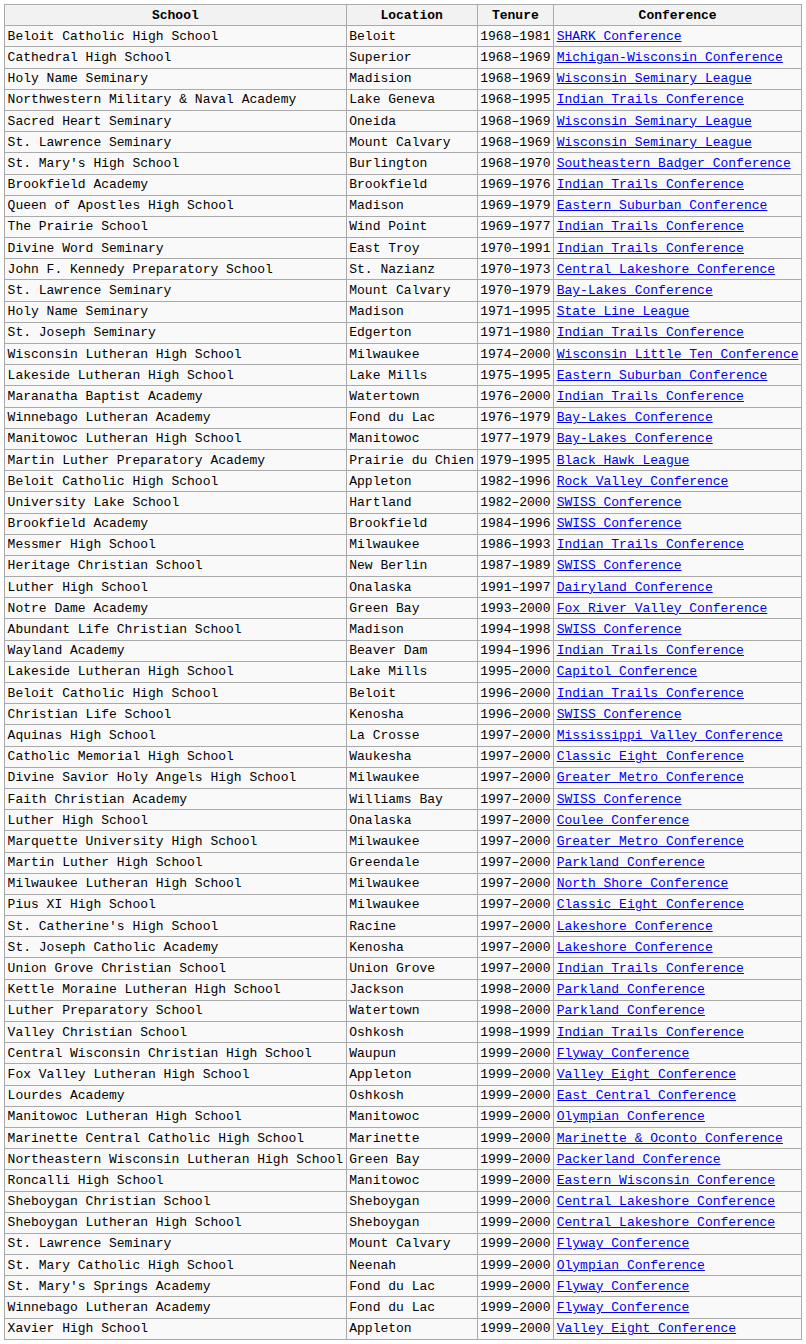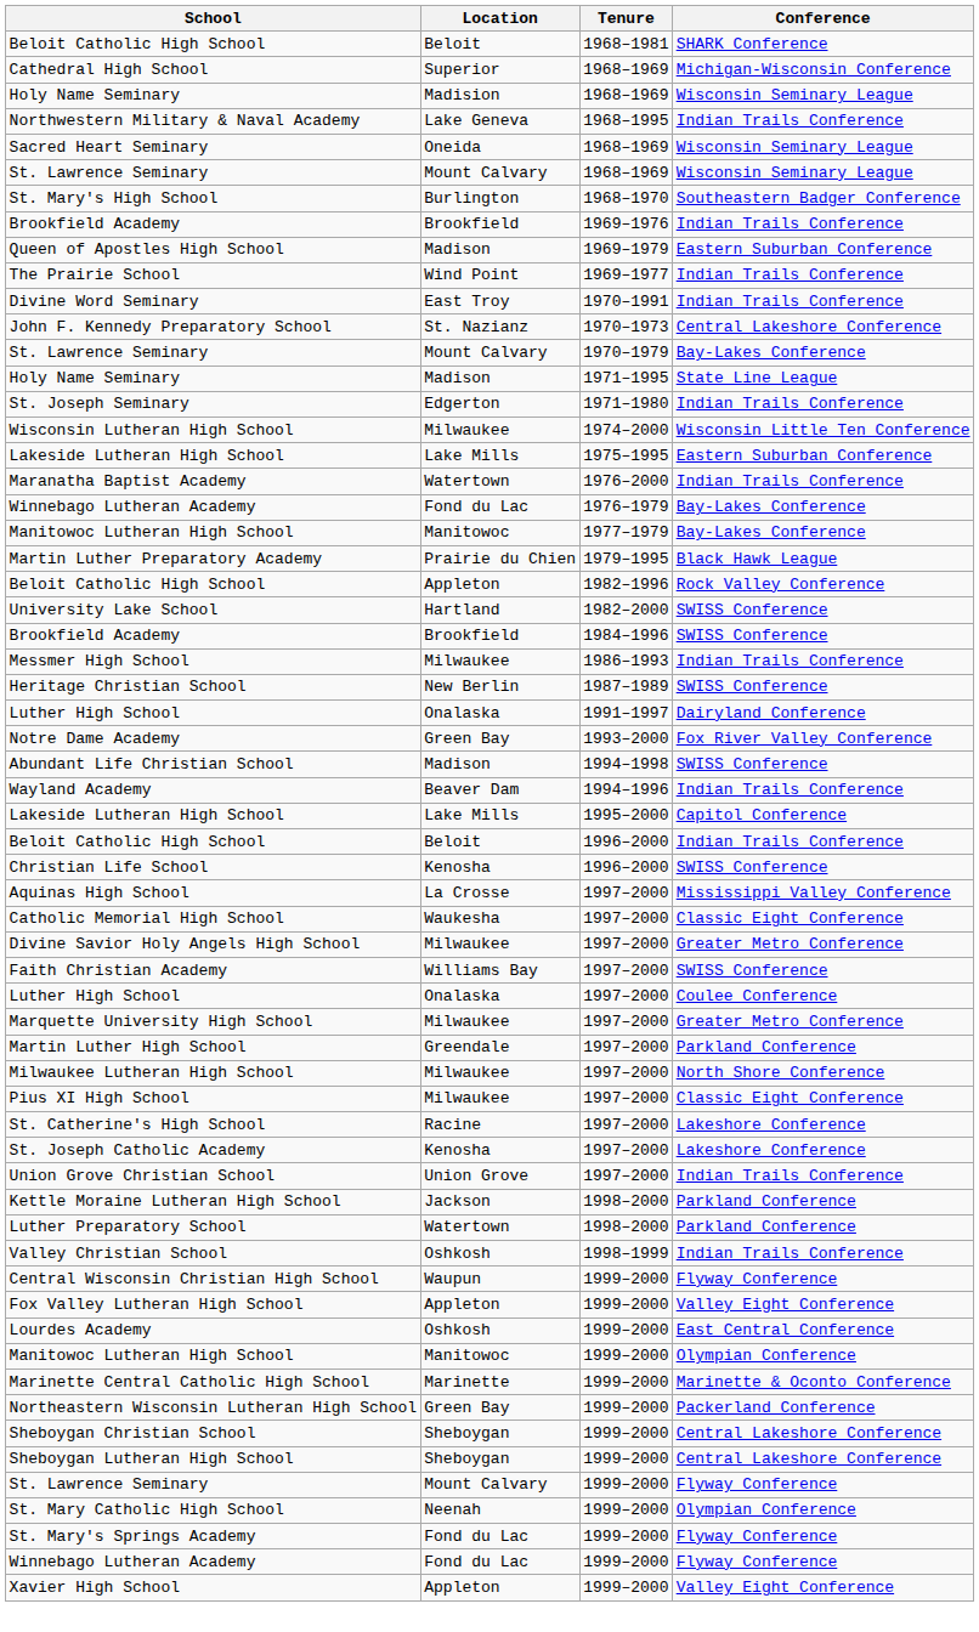 <table class="wikitable mw-collapsible mw-collapsed">
 <tr>
 <th>School</th>
 <th>Location</th>
 <th>Tenure</th>
 <th>Conference</th>
 </tr>
 <tr>
 <td>Beloit Catholic High School</td>
 <td>Beloit</td>
 <td>1968–1981</td>
 <td><a href='#'>SHARK Conference</a></td>
 </tr>
 <tr>
 <td>Cathedral High School</td>
 <td>Superior</td>
 <td>1968–1969</td>
 <td><a href='#'>Michigan-Wisconsin Conference</a></td>
 </tr>
 <tr>
 <td>Holy Name Seminary</td>
 <td>Madision</td>
 <td>1968–1969</td>
 <td><a href='#'>Wisconsin Seminary League</a></td>
 </tr>
 <tr>
 <td>Northwestern Military & Naval Academy</td>
 <td>Lake Geneva</td>
 <td>1968–1995</td>
 <td><a href='#'>Indian Trails Conference</a></td>
 </tr>
 <tr>
 <td>Sacred Heart Seminary</td>
 <td>Oneida</td>
 <td>1968–1969</td>
 <td><a href='#'>Wisconsin Seminary League</a></td>
 </tr>
 <tr>
 <td>St. Lawrence Seminary</td>
 <td>Mount Calvary</td>
 <td>1968–1969</td>
 <td><a href='#'>Wisconsin Seminary League</a></td>
 </tr>
 <tr>
 <td>St. Mary's High School</td>
 <td>Burlington</td>
 <td>1968–1970</td>
 <td><a href='#'>Southeastern Badger Conference</a></td>
 </tr>
 <tr>
 <td>Brookfield Academy</td>
 <td>Brookfield</td>
 <td>1969–1976</td>
 <td><a href='#'>Indian Trails Conference</a></td>
 </tr>
 <tr>
 <td>Queen of Apostles High School</td>
 <td>Madison</td>
 <td>1969–1979</td>
 <td><a href='#'>Eastern Suburban Conference</a></td>
 </tr>
 <tr>
 <td>The Prairie School</td>
 <td>Wind Point</td>
 <td>1969–1977</td>
 <td><a href='#'>Indian Trails Conference</a></td>
 </tr>
 <tr>
 <td>Divine Word Seminary</td>
 <td>East Troy</td>
 <td>1970–1991</td>
 <td><a href='#'>Indian Trails Conference</a></td>
 </tr>
 <tr>
 <td>John F. Kennedy Preparatory School</td>
 <td>St. Nazianz</td>
 <td>1970–1973</td>
 <td><a href='#'>Central Lakeshore Conference</a></td>
 </tr>
 <tr>
 <td>St. Lawrence Seminary</td>
 <td>Mount Calvary</td>
 <td>1970–1979</td>
 <td><a href='#'>Bay-Lakes Conference</a></td>
 </tr>
 <tr>
 <td>Holy Name Seminary</td>
 <td>Madison</td>
 <td>1971–1995</td>
 <td><a href='#'>State Line League</a></td>
 </tr>
 <tr>
 <td>St. Joseph Seminary</td>
 <td>Edgerton</td>
 <td>1971–1980</td>
 <td><a href='#'>Indian Trails Conference</a></td>
 </tr>
 <tr>
 <td>Wisconsin Lutheran High School</td>
 <td>Milwaukee</td>
 <td>1974–2000</td>
 <td><a href='#'>Wisconsin Little Ten Conference</a></td>
 </tr>
 <tr>
 <td>Lakeside Lutheran High School</td>
 <td>Lake Mills</td>
 <td>1975–1995</td>
 <td><a href='#'>Eastern Suburban Conference</a></td>
 </tr>
 <tr>
 <td>Maranatha Baptist Academy</td>
 <td>Watertown</td>
 <td>1976–2000</td>
 <td><a href='#'>Indian Trails Conference</a></td>
 </tr>
 <tr>
 <td>Winnebago Lutheran Academy</td>
 <td>Fond du Lac</td>
 <td>1976–1979</td>
 <td><a href='#'>Bay-Lakes Conference</a></td>
 </tr>
 <tr>
 <td>Manitowoc Lutheran High School</td>
 <td>Manitowoc</td>
 <td>1977–1979</td>
 <td><a href='#'>Bay-Lakes Conference</a></td>
 </tr>
 <tr>
 <td>Martin Luther Preparatory Academy</td>
 <td>Prairie du Chien</td>
 <td>1979–1995</td>
 <td><a href='#'>Black Hawk League</a></td>
 </tr>
 <tr>
 <td>Beloit Catholic High School</td>
 <td>Appleton</td>
 <td>1982–1996</td>
 <td><a href='#'>Rock Valley Conference</a></td>
 </tr>
 <tr>
 <td>University Lake School</td>
 <td>Hartland</td>
 <td>1982–2000</td>
 <td><a href='#'>SWISS Conference</a></td>
 </tr>
 <tr>
 <td>Brookfield Academy</td>
 <td>Brookfield</td>
 <td>1984–1996</td>
 <td><a href='#'>SWISS Conference</a></td>
 </tr>
 <tr>
 <td>Messmer High School</td>
 <td>Milwaukee</td>
 <td>1986–1993</td>
 <td><a href='#'>Indian Trails Conference</a></td>
 </tr>
 <tr>
 <td>Heritage Christian School</td>
 <td>New Berlin</td>
 <td>1987–1989</td>
 <td><a href='#'>SWISS Conference</a></td>
 </tr>
 <tr>
 <td>Luther High School</td>
 <td>Onalaska</td>
 <td>1991–1997</td>
 <td><a href='#'>Dairyland Conference</a></td>
 </tr>
 <tr>
 <td>Notre Dame Academy</td>
 <td>Green Bay</td>
 <td>1993–2000</td>
 <td><a href='#'>Fox River Valley Conference</a></td>
 </tr>
 <tr>
 <td>Abundant Life Christian School</td>
 <td>Madison</td>
 <td>1994–1998</td>
 <td><a href='#'>SWISS Conference</a></td>
 </tr>
 <tr>
 <td>Wayland Academy</td>
 <td>Beaver Dam</td>
 <td>1994–1996</td>
 <td><a href='#'>Indian Trails Conference</a></td>
 </tr>
 <tr>
 <td>Lakeside Lutheran High School</td>
 <td>Lake Mills</td>
 <td>1995–2000</td>
 <td><a href='#'>Capitol Conference</a></td>
 </tr>
 <tr>
 <td>Beloit Catholic High School</td>
 <td>Beloit</td>
 <td>1996–2000</td>
 <td><a href='#'>Indian Trails Conference</a></td>
 </tr>
 <tr>
 <td>Christian Life School</td>
 <td>Kenosha</td>
 <td>1996–2000</td>
 <td><a href='#'>SWISS Conference</a></td>
 </tr>
 <tr>
 <td>Aquinas High School</td>
 <td>La Crosse</td>
 <td>1997–2000</td>
 <td><a href='#'>Mississippi Valley Conference</a></td>
 </tr>
 <tr>
 <td>Catholic Memorial High School</td>
 <td>Waukesha</td>
 <td>1997–2000</td>
 <td><a href='#'>Classic Eight Conference</a></td>
 </tr>
 <tr>
 <td>Divine Savior Holy Angels High School</td>
 <td>Milwaukee</td>
 <td>1997–2000</td>
 <td><a href='#'>Greater Metro Conference</a></td>
 </tr>
 <tr>
 <td>Faith Christian Academy</td>
 <td>Williams Bay</td>
 <td>1997–2000</td>
 <td><a href='#'>SWISS Conference</a></td>
 </tr>
 <tr>
 <td>Luther High School</td>
 <td>Onalaska</td>
 <td>1997–2000</td>
 <td><a href='#'>Coulee Conference</a></td>
 </tr>
 <tr>
 <td>Marquette University High School</td>
 <td>Milwaukee</td>
 <td>1997–2000</td>
 <td><a href='#'>Greater Metro Conference</a></td>
 </tr>
 <tr>
 <td>Martin Luther High School</td>
 <td>Greendale</td>
 <td>1997–2000</td>
 <td><a href='#'>Parkland Conference</a></td>
 </tr>
 <tr>
 <td>Milwaukee Lutheran High School</td>
 <td>Milwaukee</td>
 <td>1997–2000</td>
 <td><a href='#'>North Shore Conference</a></td>
 </tr>
 <tr>
 <td>Pius XI High School</td>
 <td>Milwaukee</td>
 <td>1997–2000</td>
 <td><a href='#'>Classic Eight Conference</a></td>
 </tr>
 <tr>
 <td>St. Catherine's High School</td>
 <td>Racine</td>
 <td>1997–2000</td>
 <td><a href='#'>Lakeshore Conference</a></td>
 </tr>
 <tr>
 <td>St. Joseph Catholic Academy</td>
 <td>Kenosha</td>
 <td>1997–2000</td>
 <td><a href='#'>Lakeshore Conference</a></td>
 </tr>
 <tr>
 <td>Union Grove Christian School</td>
 <td>Union Grove</td>
 <td>1997–2000</td>
 <td><a href='#'>Indian Trails Conference</a></td>
 </tr>
 <tr>
 <td>Kettle Moraine Lutheran High School</td>
 <td>Jackson</td>
 <td>1998–2000</td>
 <td><a href='#'>Parkland Conference</a></td>
 </tr>
 <tr>
 <td>Luther Preparatory School</td>
 <td>Watertown</td>
 <td>1998–2000</td>
 <td><a href='#'>Parkland Conference</a></td>
 </tr>
 <tr>
 <td>Valley Christian School</td>
 <td>Oshkosh</td>
 <td>1998–1999</td>
 <td><a href='#'>Indian Trails Conference</a></td>
 </tr>
 <tr>
 <td>Central Wisconsin Christian High School</td>
 <td>Waupun</td>
 <td>1999–2000</td>
 <td><a href='#'>Flyway Conference</a></td>
 </tr>
 <tr>
 <td>Fox Valley Lutheran High School</td>
 <td>Appleton</td>
 <td>1999–2000</td>
 <td><a href='#'>Valley Eight Conference</a></td>
 </tr>
 <tr>
 <td>Lourdes Academy</td>
 <td>Oshkosh</td>
 <td>1999–2000</td>
 <td><a href='#'>East Central Conference</a></td>
 </tr>
 <tr>
 <td>Manitowoc Lutheran High School</td>
 <td>Manitowoc</td>
 <td>1999–2000</td>
 <td><a href='#'>Olympian Conference</a></td>
 </tr>
 <tr>
 <td>Marinette Central Catholic High School</td>
 <td>Marinette</td>
 <td>1999–2000</td>
 <td><a href='#'>Marinette & Oconto Conference</a></td>
 </tr>
 <tr>
 <td>Northeastern Wisconsin Lutheran High School</td>
 <td>Green Bay</td>
 <td>1999–2000</td>
 <td><a href='#'>Packerland Conference</a></td>
 </tr>
 <tr>
-<td>Roncalli High School</td>
-<td>Manitowoc</td>
-<td>1999–2000</td>
-<td><a href='#'>Eastern Wisconsin Conference</a></td>
-</tr>
-<tr>
 <td>Sheboygan Christian School</td>
 <td>Sheboygan</td>
 <td>1999–2000</td>
 <td><a href='#'>Central Lakeshore Conference</a></td>
 </tr>
 <tr>
 <td>Sheboygan Lutheran High School</td>
 <td>Sheboygan</td>
 <td>1999–2000</td>
 <td><a href='#'>Central Lakeshore Conference</a></td>
 </tr>
 <tr>
 <td>St. Lawrence Seminary</td>
 <td>Mount Calvary</td>
 <td>1999–2000</td>
 <td><a href='#'>Flyway Conference</a></td>
 </tr>
 <tr>
 <td>St. Mary Catholic High School</td>
 <td>Neenah</td>
 <td>1999–2000</td>
 <td><a href='#'>Olympian Conference</a></td>
 </tr>
 <tr>
 <td>St. Mary's Springs Academy</td>
 <td>Fond du Lac</td>
 <td>1999–2000</td>
 <td><a href='#'>Flyway Conference</a></td>
 </tr>
 <tr>
 <td>Winnebago Lutheran Academy</td>
 <td>Fond du Lac</td>
 <td>1999–2000</td>
 <td><a href='#'>Flyway Conference</a></td>
 </tr>
 <tr>
 <td>Xavier High School</td>
 <td>Appleton</td>
 <td>1999–2000</td>
 <td><a href='#'>Valley Eight Conference</a></td>
 </tr>
 </table>
